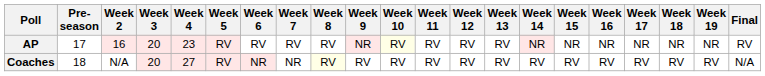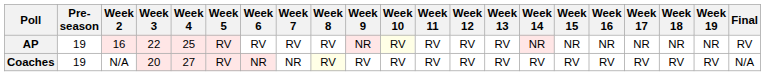 <table class="wikitable" style="white-space:nowrap;font-size:90%">
 <tr>
 <th>Poll</th>
 <th>Pre-<br>season</th>
 <th>Week<br>2</th>
 <th>Week<br>3</th>
 <th>Week<br>4</th>
 <th>Week<br>5</th>
 <th>Week<br>6</th>
 <th>Week<br>7</th>
 <th>Week<br>8</th>
 <th>Week<br>9</th>
 <th>Week<br>10</th>
 <th>Week<br>11</th>
 <th>Week<br>12</th>
 <th>Week<br>13</th>
 <th>Week<br>14</th>
 <th>Week<br>15</th>
 <th>Week<br>16</th>
 <th>Week<br>17</th>
 <th>Week<br>18</th>
 <th>Week<br>19</th>
 <th>Final</th>
 </tr>
 <tr style="text-align:center;">
 <th>AP</th>
-<td style="background:#FFF;">17</td>
+<td style="background:#FFF;">19</td>
 <td style="background:#FFE6E6;">16</td>
-<td style="background:#FFE6E6;">20</td>
-<td style="background:#FFE6E6;">23</td>
+<td style="background:#FFE6E6;">22</td>
+<td style="background:#FFE6E6;">25</td>
 <td style="background:#FFE6E6;">RV</td>
 <td style="background:#FFF;">RV</td>
 <td style="background:#FFF;">RV</td>
 <td style="background:#FFF;">RV</td>
 <td style="background:#FFE6E6;">NR</td>
 <td style="background:#FFFFE6;">RV</td>
 <td style="background:#FFF;">RV</td>
 <td style="background:#FFF;">RV</td>
 <td style="background:#FFF;">RV</td>
 <td style="background:#FFE6E6;">NR</td>
 <td style="background:#FFF;">NR</td>
 <td style="background:#FFF;">NR</td>
 <td style="background:#FFF;">NR</td>
 <td style="background:#FFF;">NR</td>
 <td style="background:#FFF;">NR</td>
 <td style="background:#FFF;">RV</td>
 </tr>
 <tr style="text-align:center;">
 <th>Coaches</th>
-<td style="background:#FFF;">18</td>
+<td style="background:#FFF;">19</td>
 <td style="background:#FFF;">N/A</td>
 <td style="background:#FFE6E6;">20</td>
 <td style="background:#FFE6E6;">27</td>
 <td style="background:#FFE6E6;">RV</td>
 <td style="background:#FFE6E6;">NR</td>
 <td style="background:#FFF;">NR</td>
 <td style="background:#FFFFE6;">RV</td>
 <td style="background:#FFF;">RV</td>
 <td style="background:#FFF;">RV</td>
 <td style="background:#FFF;">RV</td>
 <td style="background:#FFF;">RV</td>
 <td style="background:#FFF;">RV</td>
 <td style="background:#FFF;">RV</td>
 <td style="background:#FFF;">RV</td>
 <td style="background:#FFF;">RV</td>
 <td style="background:#FFF;">RV</td>
 <td style="background:#FFF;">RV</td>
 <td style="background:#FFF;">RV</td>
 <td style="background:#FFF;">N/A</td>
 </tr>
 </table>
